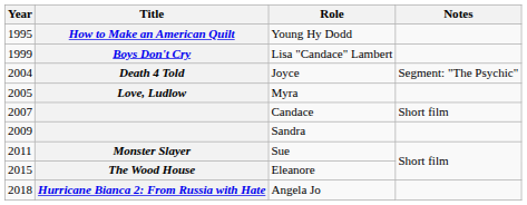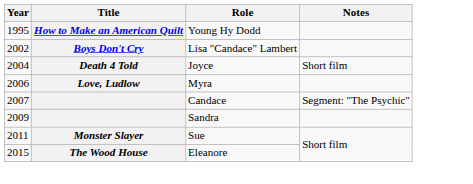 <table class = "wikitable sortable plainrowheaders">
 <tr>
 <th scope="col">Year</th>
 <th scope="col">Title</th>
 <th scope="col">Role</th>
 <th scope="col" class = "unsortable">Notes</th>
 </tr>
 <tr>
 <td>1995</td>
 <th scope="row"><em><a href='#'>How to Make an American Quilt</a></em></th>
 <td>Young Hy Dodd</td>
 <td></td>
 </tr>
 <tr>
-<td>1999</td>
+<td>2002</td>
 <th scope="row"><em><a href='#'>Boys Don't Cry</a></em></th>
 <td>Lisa "Candace" Lambert</td>
 <td></td>
 </tr>
 <tr>
 <td>2004</td>
 <th scope="row"><em>Death 4 Told</em></th>
 <td>Joyce</td>
-<td>Segment: "The Psychic"</td>
+<td>Short film</td>
 </tr>
 <tr>
-<td>2005</td>
+<td>2006</td>
 <th scope="row"><em>Love, Ludlow</em></th>
 <td>Myra</td>
 <td></td>
 </tr>
 <tr>
 <td>2007</td>
 <th scope="row"><em></em></th>
 <td>Candace</td>
-<td>Short film</td>
+<td>Segment: "The Psychic"</td>
 </tr>
 <tr>
 <td>2009</td>
 <th scope="row"><em></em></th>
 <td>Sandra</td>
 <td></td>
 </tr>
 <tr>
 <td>2011</td>
 <th scope="row"><em>Monster Slayer</em></th>
 <td>Sue</td>
 <td rowspan=2>Short film</td>
 </tr>
 <tr>
 <td>2015</td>
 <th scope="row"><em>The Wood House</em></th>
 <td>Eleanore</td>
 </tr>
-<tr>
-<td>2018</td>
-<th scope="row"><em><a href='#'>Hurricane Bianca 2: From Russia with Hate</a></em></th>
-<td>Angela Jo</td>
-<td></td>
-</tr>
 </table>
